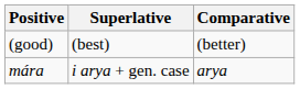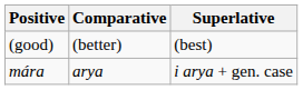 <table class="wikitable" border="1">
 <tr>
 <th>Positive</th>
+<th>Comparative</th>
 <th>Superlative</th>
-<th>Comparative</th>
 </tr>
 <tr>
 <td>(good)</td>
+<td>(better)</td>
 <td>(best)</td>
-<td>(better)</td>
 </tr>
 <tr>
 <td><em>mára</em></td>
+<td><em>arya</em></td>
 <td><em>i arya</em> + gen. case</td>
-<td><em>arya</em></td>
 </tr>
 </table>
